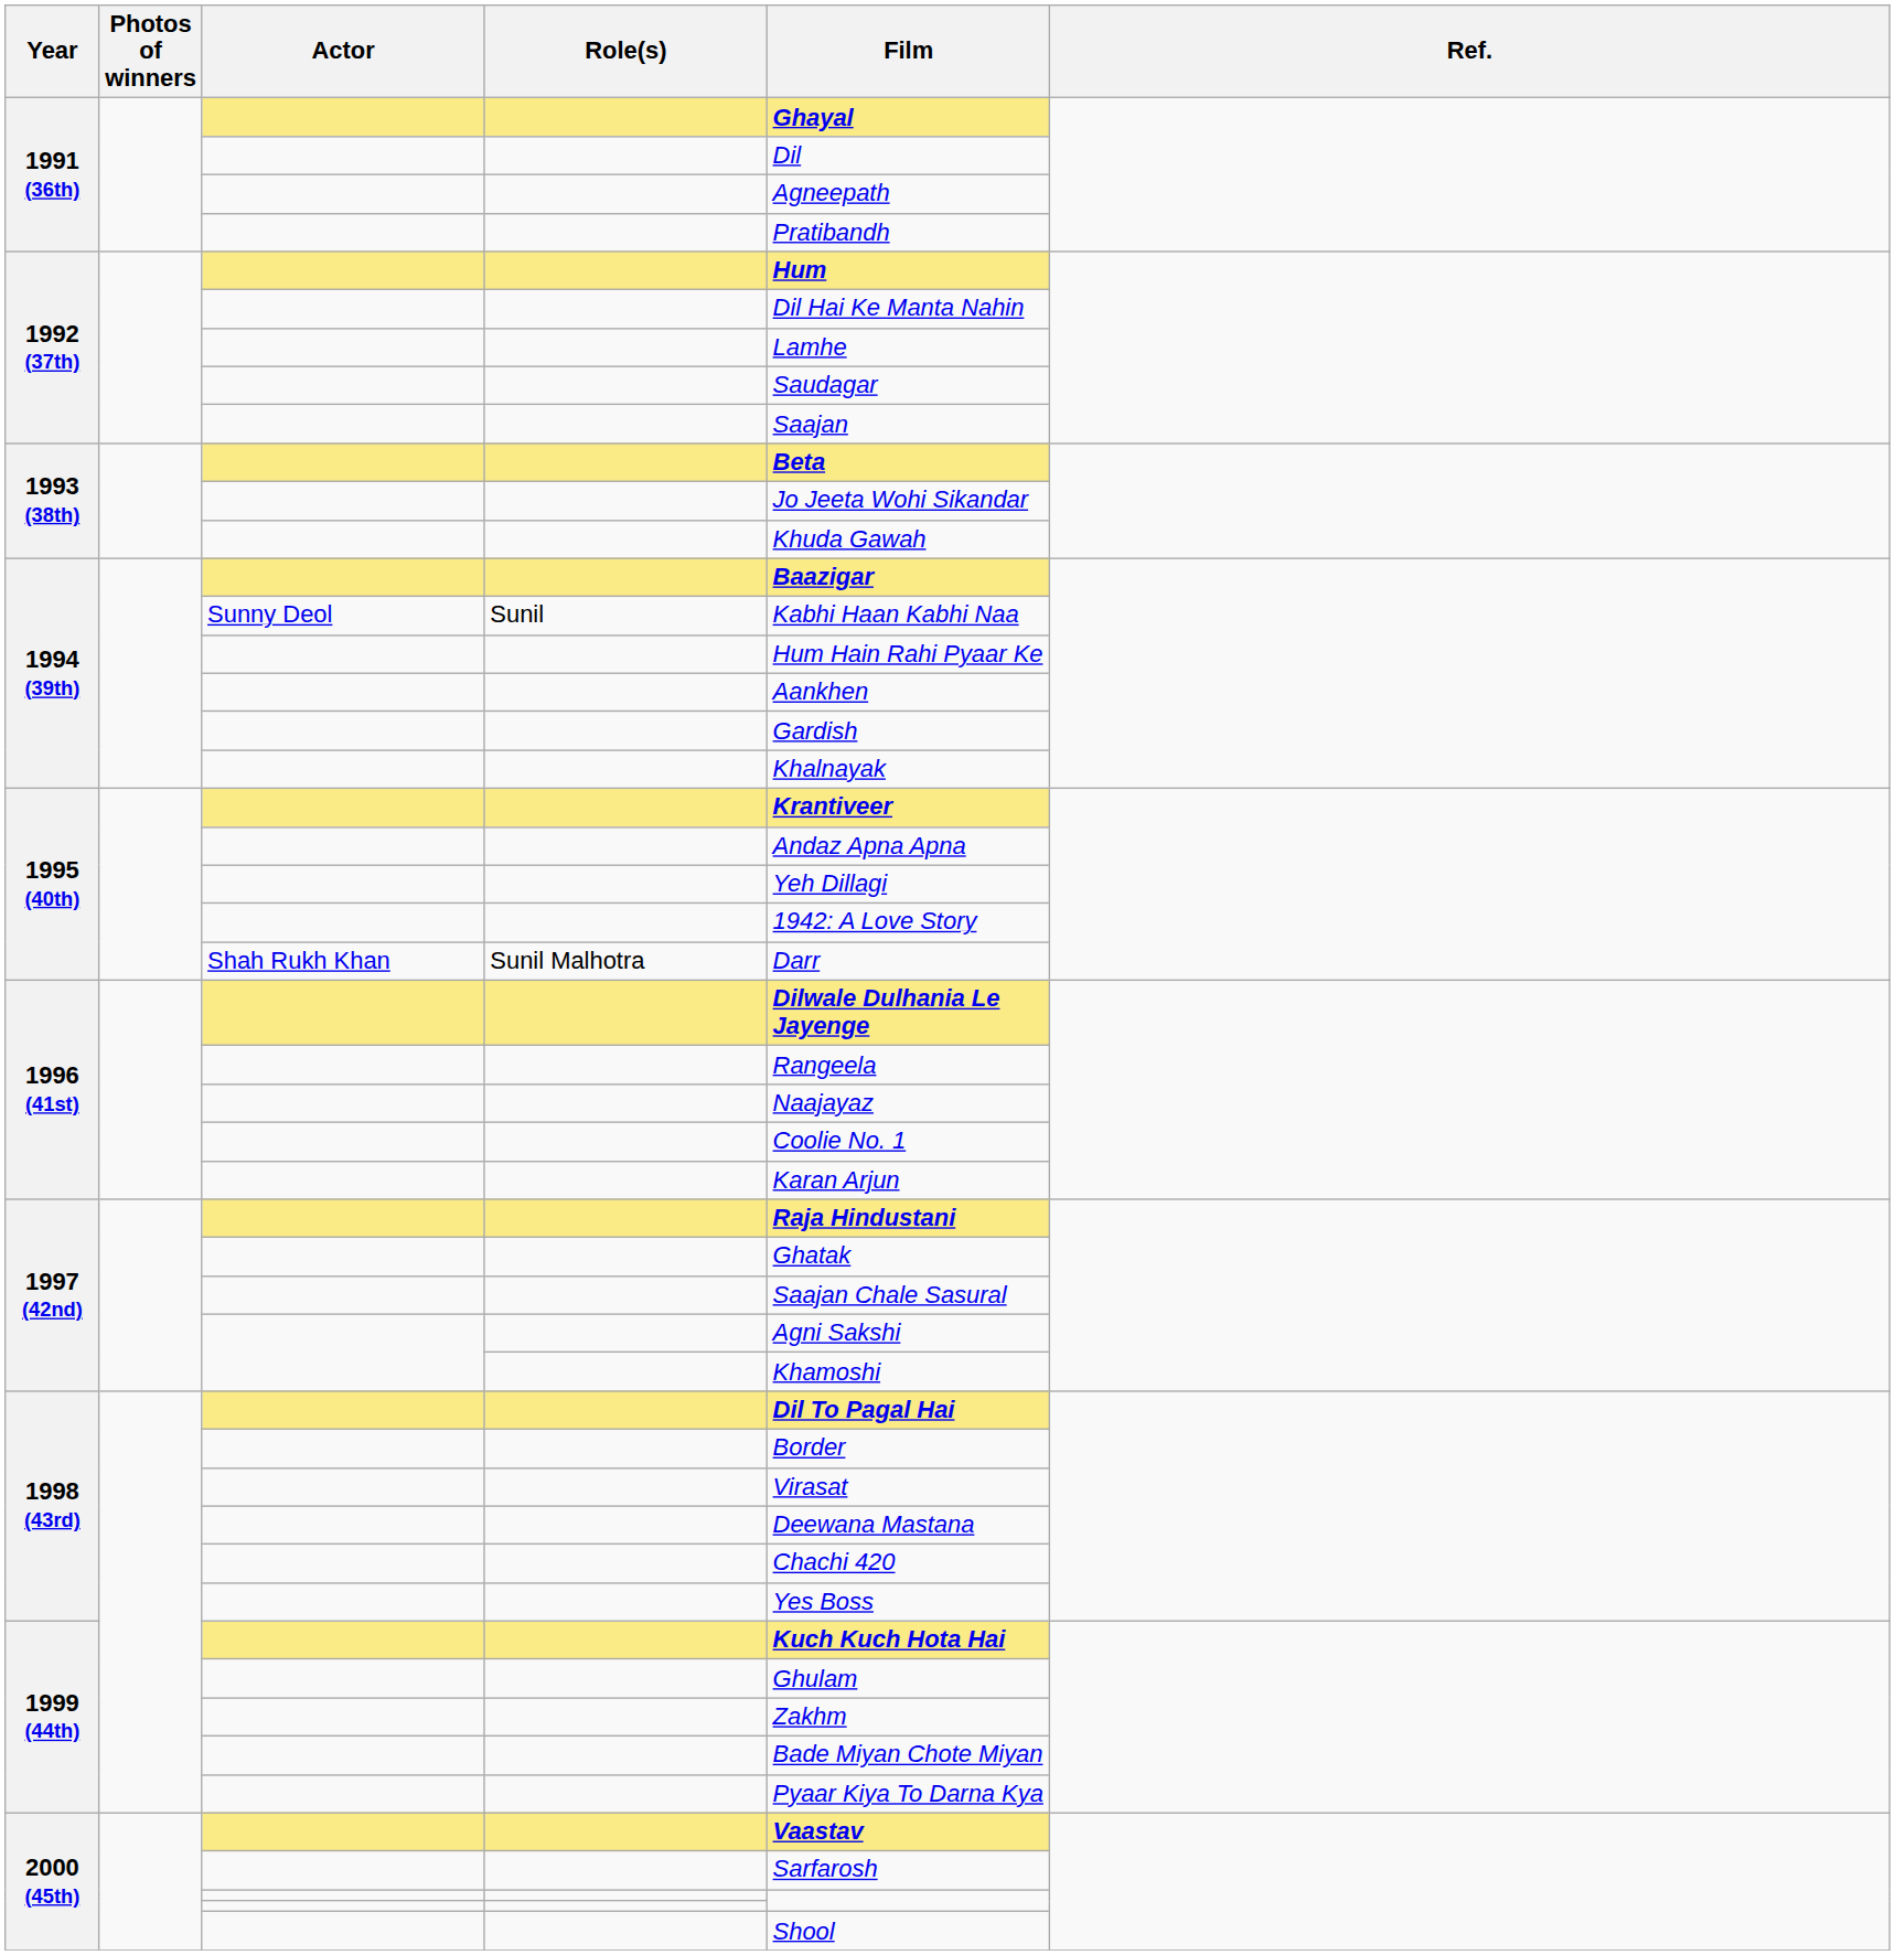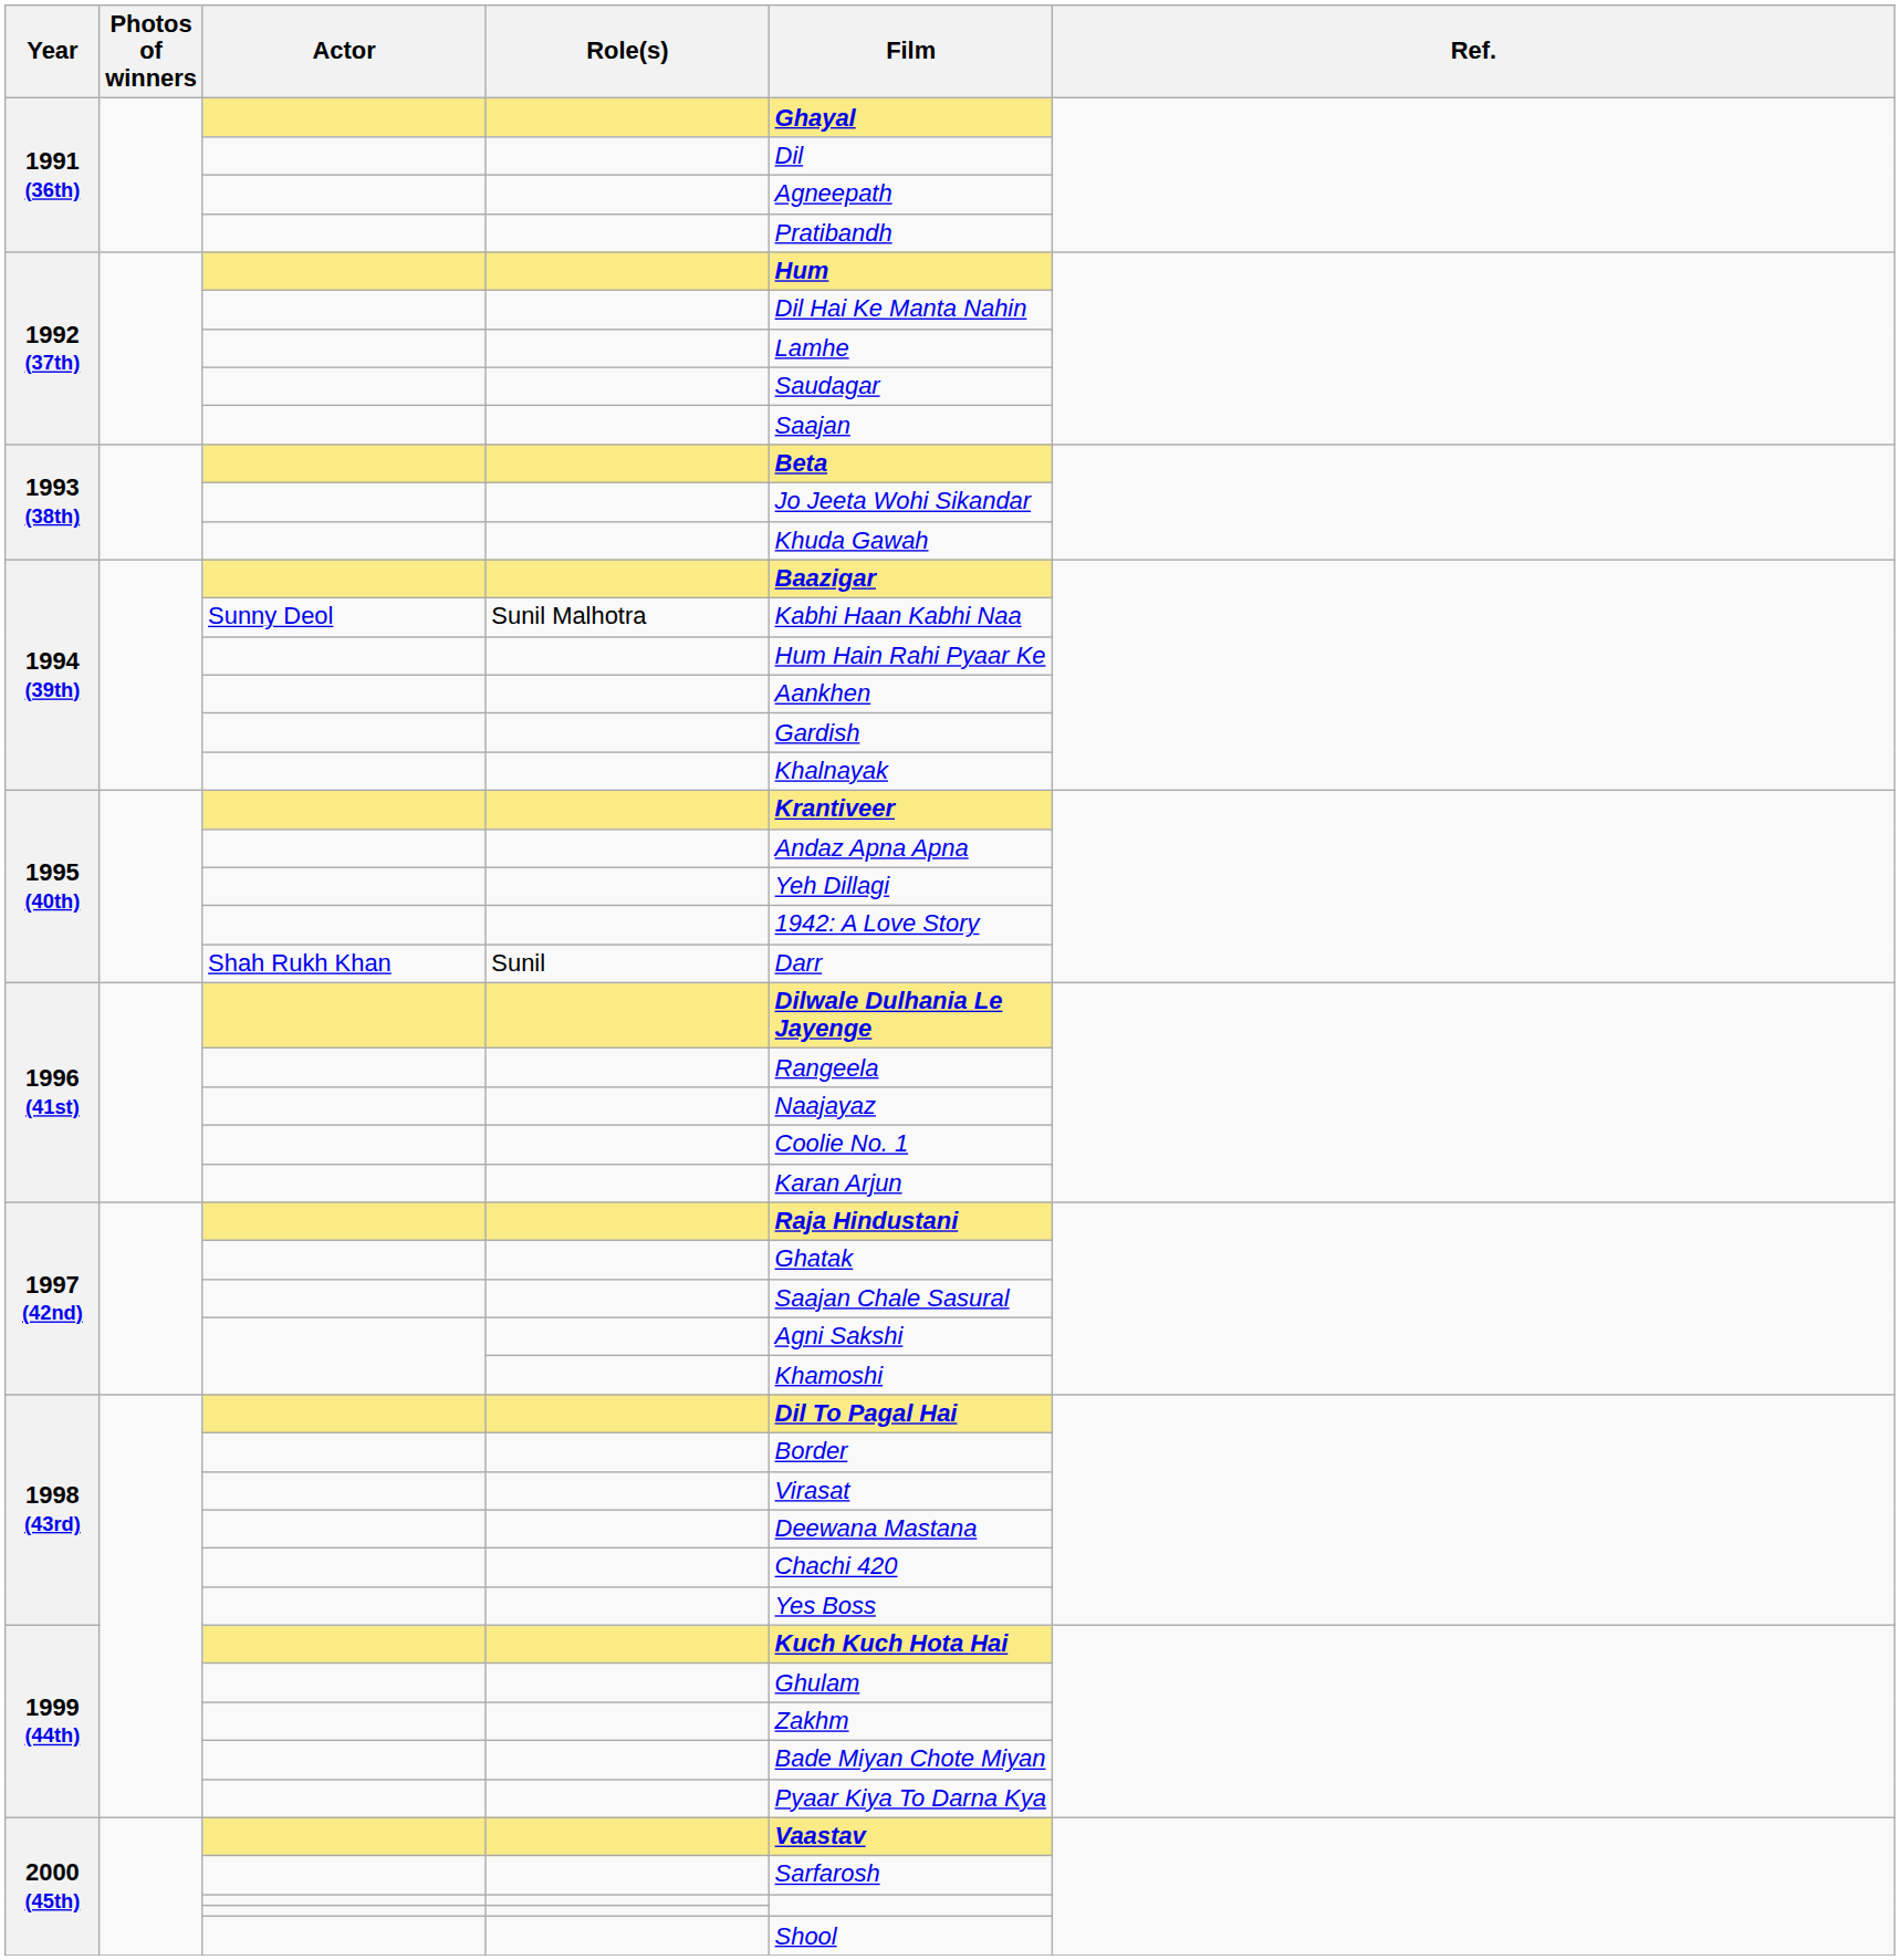 <table class="wikitable sortable" style="text-align:left;">
 <tr>
 <th scope="col" style="width:5%; text-align:center;">Year</th>
 <th scope="col" style="width:3%;text-align:center;">Photos of winners</th>
 <th scope="col" style="width:15%;text-align:center;">Actor</th>
 <th scope="col" style="width:15%;text-align:center;">Role(s)</th>
 <th scope="col" style="width:15%;text-align:center;">Film</th>
 <th>Ref.</th>
 </tr>
 <tr>
 <th scope="row" rowspan=4 style="text-align:center">1991 <br><small><a href='#'>(36th)</a> </small></th>
 <td rowspan=4 style="text-align:center"></td>
 <td style="background:#FAEB86;"><strong></strong> </td>
 <td style="background:#FAEB86;"><strong></strong></td>
 <td style="background:#FAEB86;"><strong><em><a href='#'>Ghayal</a></em></strong></td>
 <td rowspan="4"></td>
 </tr>
 <tr>
 <td></td>
 <td></td>
 <td><em><a href='#'>Dil</a></em></td>
 </tr>
 <tr>
 <td></td>
 <td></td>
 <td><em><a href='#'>Agneepath</a></em></td>
 </tr>
 <tr>
 <td></td>
 <td></td>
 <td><em><a href='#'>Pratibandh</a></em></td>
 </tr>
 <tr>
 <th scope="row" rowspan=5 style="text-align:center">1992 <br><small><a href='#'>(37th)</a> </small></th>
 <td rowspan=5 style="text-align:center"></td>
 <td style="background:#FAEB86;"><strong></strong> </td>
 <td style="background:#FAEB86;"><strong></strong></td>
 <td style="background:#FAEB86;"><strong><em><a href='#'>Hum</a></em></strong></td>
 <td rowspan="5"></td>
 </tr>
 <tr>
 <td></td>
 <td></td>
 <td><em><a href='#'>Dil Hai Ke Manta Nahin</a></em></td>
 </tr>
 <tr>
 <td></td>
 <td></td>
 <td><em><a href='#'>Lamhe</a></em></td>
 </tr>
 <tr>
 <td></td>
 <td></td>
 <td><em><a href='#'>Saudagar</a></em></td>
 </tr>
 <tr>
 <td></td>
 <td></td>
 <td><em><a href='#'>Saajan</a></em></td>
 </tr>
 <tr>
 <th rowspan="3" scope="row" style="text-align:center">1993 <br><small><a href='#'>(38th)</a> </small></th>
 <td rowspan=3 style="text-align:center"></td>
 <td style="background:#FAEB86;"><strong></strong> </td>
 <td style="background:#FAEB86;"><strong></strong></td>
 <td style="background:#FAEB86;"><strong><em><a href='#'>Beta</a></em></strong></td>
 <td rowspan="3"></td>
 </tr>
 <tr>
 <td></td>
 <td></td>
 <td><em><a href='#'>Jo Jeeta Wohi Sikandar</a></em></td>
 </tr>
 <tr>
 <td></td>
 <td></td>
 <td><em><a href='#'>Khuda Gawah</a></em></td>
 </tr>
 <tr>
 <th rowspan="6" scope="row" style="text-align:center">1994 <br><small><a href='#'>(39th)</a> </small></th>
 <td rowspan="6" style="text-align:center"></td>
 <td style="background:#FAEB86;"><strong></strong> </td>
 <td style="background:#FAEB86;"><strong></strong></td>
 <td style="background:#FAEB86;"><strong><em><a href='#'>Baazigar</a></em></strong></td>
 <td rowspan="6"></td>
 </tr>
 <tr>
 <td><a href='#'>Sunny Deol</a></td>
-<td>Sunil</td>
+<td>Sunil Malhotra</td>
 <td><em><a href='#'>Kabhi Haan Kabhi Naa</a></em></td>
 </tr>
 <tr>
 <td></td>
 <td></td>
 <td><em><a href='#'>Hum Hain Rahi Pyaar Ke</a></em></td>
 </tr>
 <tr>
 <td></td>
 <td></td>
 <td><em><a href='#'>Aankhen</a></em></td>
 </tr>
 <tr>
 <td></td>
 <td></td>
 <td><em><a href='#'>Gardish</a></em></td>
 </tr>
 <tr>
 <td></td>
 <td></td>
 <td><em><a href='#'>Khalnayak</a></em></td>
 </tr>
 <tr>
 <th scope="row" rowspan=5 style="text-align:center">1995 <br><small><a href='#'>(40th)</a> </small></th>
 <td rowspan=5 style="text-align:center"></td>
 <td style="background:#FAEB86;"><strong></strong> </td>
 <td style="background:#FAEB86;"><strong></strong></td>
 <td style="background:#FAEB86;"><strong><em><a href='#'>Krantiveer</a></em></strong></td>
 <td rowspan="5"></td>
 </tr>
 <tr>
 <td></td>
 <td></td>
 <td><em><a href='#'>Andaz Apna Apna</a></em></td>
 </tr>
 <tr>
 <td></td>
 <td></td>
 <td><em><a href='#'>Yeh Dillagi</a></em></td>
 </tr>
 <tr>
 <td></td>
 <td></td>
 <td><em><a href='#'>1942: A Love Story</a></em></td>
 </tr>
 <tr>
 <td><a href='#'>Shah Rukh Khan</a></td>
-<td>Sunil Malhotra</td>
+<td>Sunil</td>
 <td><em><a href='#'>Darr</a></em></td>
 </tr>
 <tr>
 <th scope="row" rowspan=5 style="text-align:center">1996 <br><small><a href='#'>(41st)</a> </small></th>
 <td rowspan=5 style="text-align:center"></td>
 <td style="background:#FAEB86;"><strong></strong> </td>
 <td style="background:#FAEB86;"><strong></strong></td>
 <td style="background:#FAEB86;"><strong><em><a href='#'>Dilwale Dulhania Le Jayenge</a></em></strong></td>
 <td rowspan="5"></td>
 </tr>
 <tr>
 <td></td>
 <td></td>
 <td><em><a href='#'>Rangeela</a></em></td>
 </tr>
 <tr>
 <td></td>
 <td></td>
 <td><em><a href='#'>Naajayaz</a></em></td>
 </tr>
 <tr>
 <td></td>
 <td></td>
 <td><em><a href='#'>Coolie No. 1</a></em></td>
 </tr>
 <tr>
 <td></td>
 <td></td>
 <td><em><a href='#'>Karan Arjun</a></em></td>
 </tr>
 <tr>
 <th scope="row" rowspan=5 style="text-align:center">1997 <br><small><a href='#'>(42nd)</a> </small></th>
 <td rowspan=5 style="text-align:center"></td>
 <td style="background:#FAEB86;"><strong></strong> </td>
 <td style="background:#FAEB86;"><strong></strong></td>
 <td style="background:#FAEB86;"><strong><em><a href='#'>Raja Hindustani</a></em></strong></td>
 <td rowspan="5"></td>
 </tr>
 <tr>
 <td></td>
 <td></td>
 <td><em><a href='#'>Ghatak</a></em></td>
 </tr>
 <tr>
 <td></td>
 <td></td>
 <td><em><a href='#'>Saajan Chale Sasural</a></em></td>
 </tr>
 <tr>
 <td rowspan=2></td>
 <td></td>
 <td><em><a href='#'>Agni Sakshi</a></em></td>
 </tr>
 <tr>
 <td></td>
 <td><em><a href='#'>Khamoshi</a></em></td>
 </tr>
 <tr>
 <th scope="row" rowspan=6 style="text-align:center">1998 <br><small><a href='#'>(43rd)</a> </small></th>
 <td rowspan=11 style="text-align:center"></td>
 <td style="background:#FAEB86;"><strong></strong> </td>
 <td style="background:#FAEB86;"><strong></strong></td>
 <td style="background:#FAEB86;"><strong><em><a href='#'>Dil To Pagal Hai</a></em></strong></td>
 <td rowspan="6"></td>
 </tr>
 <tr>
 <td></td>
 <td></td>
 <td><em><a href='#'>Border</a></em></td>
 </tr>
 <tr>
 <td></td>
 <td></td>
 <td><em><a href='#'>Virasat</a></em></td>
 </tr>
 <tr>
 <td></td>
 <td></td>
 <td><em><a href='#'>Deewana Mastana</a></em></td>
 </tr>
 <tr>
 <td></td>
 <td></td>
 <td><em><a href='#'>Chachi 420</a></em></td>
 </tr>
 <tr>
 <td></td>
 <td></td>
 <td><em><a href='#'>Yes Boss</a></em></td>
 </tr>
 <tr>
 <th scope="row" rowspan=5 style="text-align:center">1999 <br><small><a href='#'>(44th)</a> </small></th>
 <td style="background:#FAEB86;"><strong></strong> </td>
 <td style="background:#FAEB86;"><strong></strong></td>
 <td style="background:#FAEB86;"><strong><em><a href='#'>Kuch Kuch Hota Hai</a></em></strong></td>
 <td rowspan="5"></td>
 </tr>
 <tr>
 <td></td>
 <td></td>
 <td><em><a href='#'>Ghulam</a></em></td>
 </tr>
 <tr>
 <td></td>
 <td></td>
 <td><em><a href='#'>Zakhm</a></em></td>
 </tr>
 <tr>
 <td></td>
 <td></td>
 <td><em><a href='#'>Bade Miyan Chote Miyan</a></em></td>
 </tr>
 <tr>
 <td></td>
 <td></td>
 <td><em><a href='#'>Pyaar Kiya To Darna Kya</a></em></td>
 </tr>
 <tr>
 <th scope="row" rowspan=5 style="text-align:center">2000 <br><small><a href='#'>(45th)</a> </small></th>
 <td rowspan=5 style="text-align:center"></td>
 <td style="background:#FAEB86;"><strong></strong> </td>
 <td style="background:#FAEB86;"><strong></strong></td>
 <td style="background:#FAEB86;"><strong><em><a href='#'>Vaastav</a></em></strong></td>
 <td rowspan="5"></td>
 </tr>
 <tr>
 <td></td>
 <td></td>
 <td><em><a href='#'>Sarfarosh</a></em></td>
 </tr>
 <tr>
 <td></td>
 <td></td>
 <td rowspan="2"><em></em></td>
 </tr>
 <tr>
 <td></td>
 <td></td>
 </tr>
 <tr>
 <td></td>
 <td></td>
 <td><em><a href='#'>Shool</a></em></td>
 </tr>
 </table>
